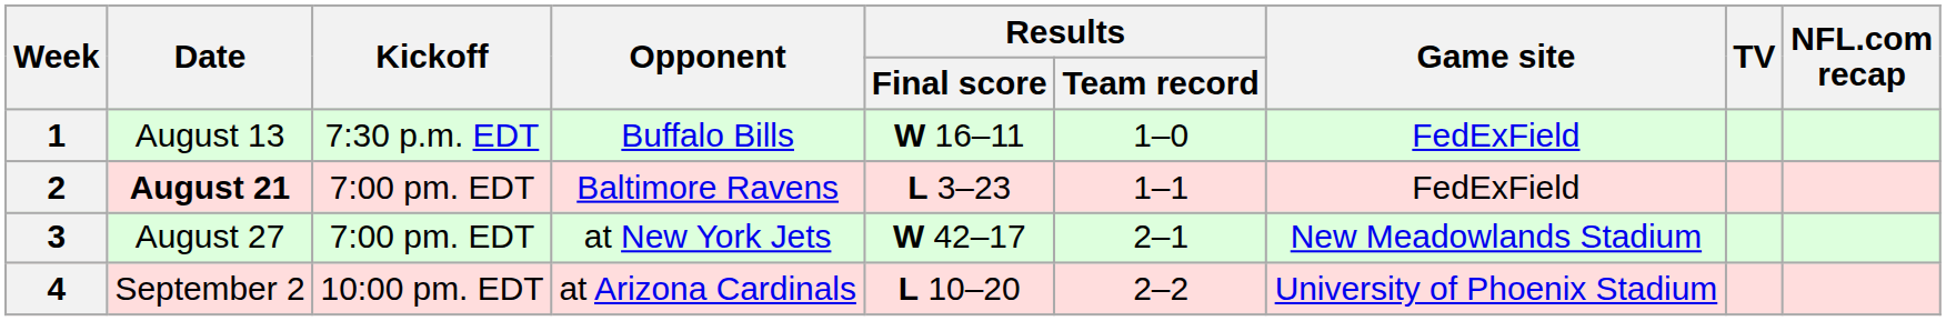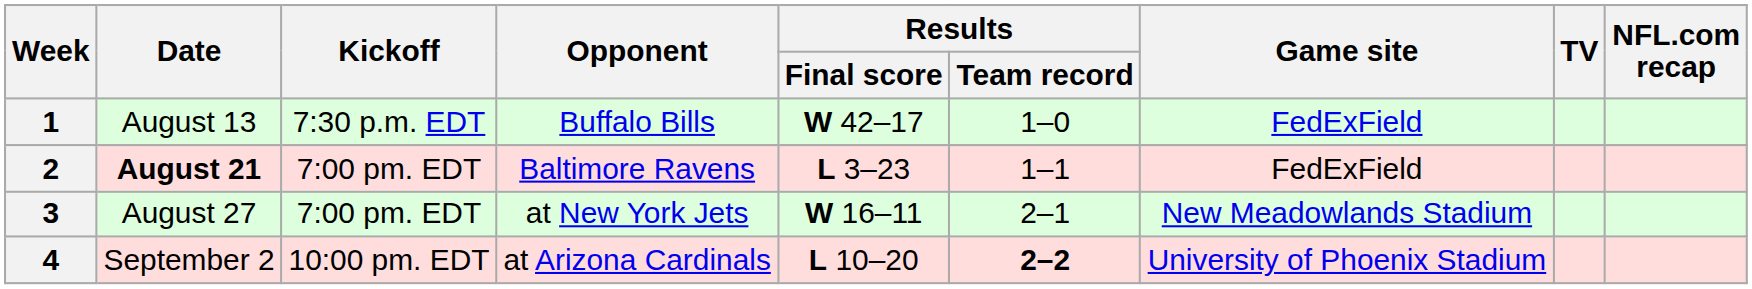 <table class="wikitable" align="center" style="font-size: 92%">
 <tr>
 <th rowspan="2">Week</th>
 <th rowspan="2">Date</th>
 <th rowspan="2">Kickoff</th>
 <th rowspan="2">Opponent</th>
 <th colspan="2">Results</th>
 <th rowspan="2">Game site</th>
 <th rowspan="2">TV</th>
 <th rowspan="2">NFL.com<br>recap</th>
 </tr>
 <tr>
 <th>Final score</th>
 <th>Team record</th>
 </tr>
 <tr style="background:#dfd;">
 <th>1</th>
 <td style="text-align:center;">August 13</td>
 <td style="text-align:center;">7:30 p.m. <a href='#'>EDT</a></td>
 <td style="text-align:center;"><a href='#'>Buffalo Bills</a></td>
-<td style="text-align:center;"><strong>W</strong> 16–11</td>
+<td style="text-align:center;"><strong>W</strong> 42–17</td>
 <td style="text-align:center;">1–0</td>
 <td style="text-align:center;"><a href='#'>FedExField</a></td>
 <td style="text-align:center;"></td>
 <td style="text-align:center;"></td>
 </tr>
 <tr style="background:#fdd;">
 <th>2</th>
 <td style="text-align:center;"><strong>August 21</strong></td>
 <td style="text-align:center;">7:00 pm. EDT</td>
 <td style="text-align:center;"><a href='#'>Baltimore Ravens</a></td>
 <td style="text-align:center;"><strong>L</strong> 3–23</td>
 <td style="text-align:center;">1–1</td>
 <td style="text-align:center;">FedExField</td>
 <td style="text-align:center;"></td>
 <td style="text-align:center;"></td>
 </tr>
 <tr style="background:#dfd;">
 <th>3</th>
 <td style="text-align:center;">August 27</td>
 <td style="text-align:center;">7:00 pm. EDT</td>
 <td style="text-align:center;">at <a href='#'>New York Jets</a></td>
-<td style="text-align:center;"><strong>W</strong> 42–17</td>
+<td style="text-align:center;"><strong>W</strong> 16–11</td>
 <td style="text-align:center;">2–1</td>
 <td style="text-align:center;"><a href='#'>New Meadowlands Stadium</a></td>
 <td style="text-align:center;"></td>
 <td style="text-align:center;"></td>
 </tr>
 <tr style="background:#fdd;">
 <th>4</th>
 <td style="text-align:center;">September 2</td>
 <td style="text-align:center;">10:00 pm. EDT</td>
 <td style="text-align:center;">at <a href='#'>Arizona Cardinals</a></td>
 <td style="text-align:center;"><strong>L</strong> 10–20</td>
-<td style="text-align:center;">2–2</td>
+<td style="text-align:center;"><strong>2–2</strong></td>
 <td style="text-align:center;"><a href='#'>University of Phoenix Stadium</a></td>
 <td style="text-align:center;"></td>
 <td style="text-align:center;"></td>
 </tr>
 </table>
